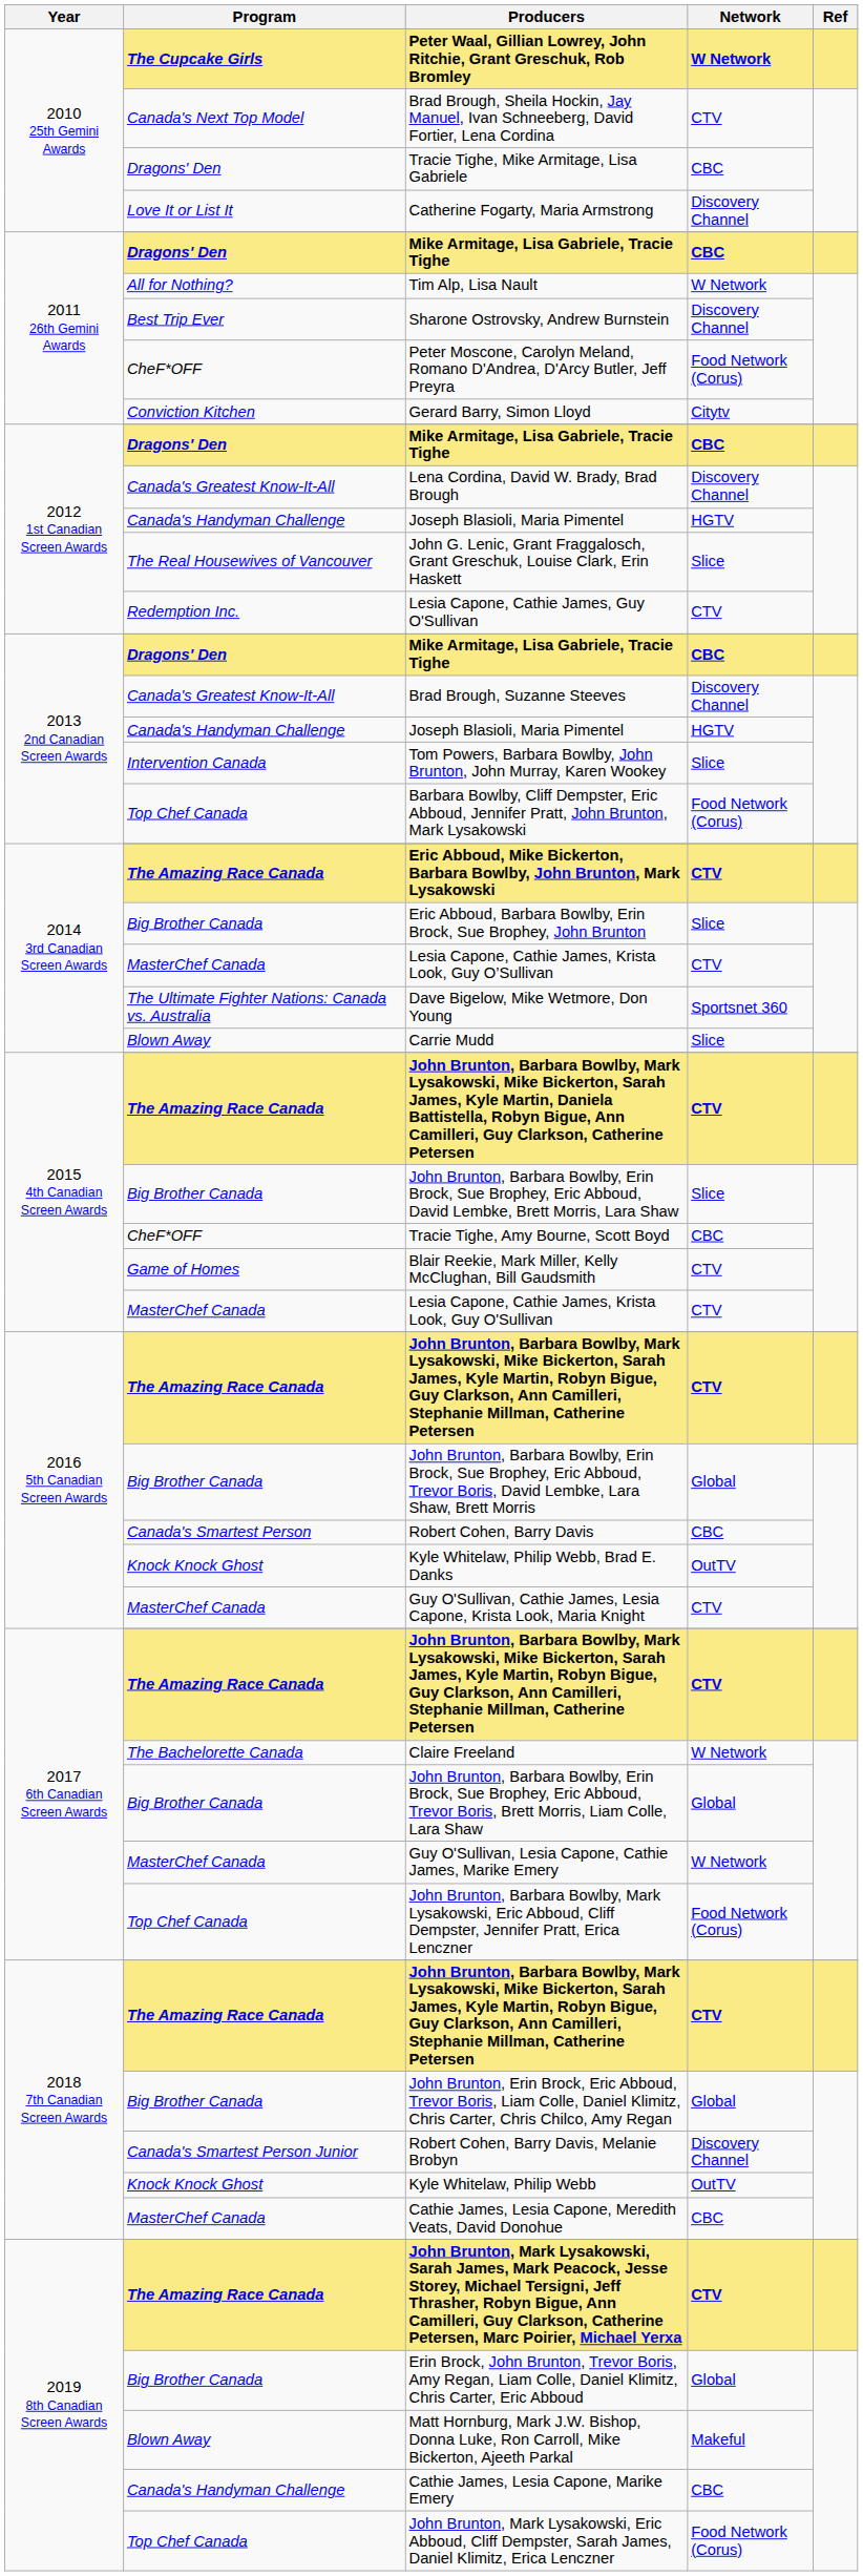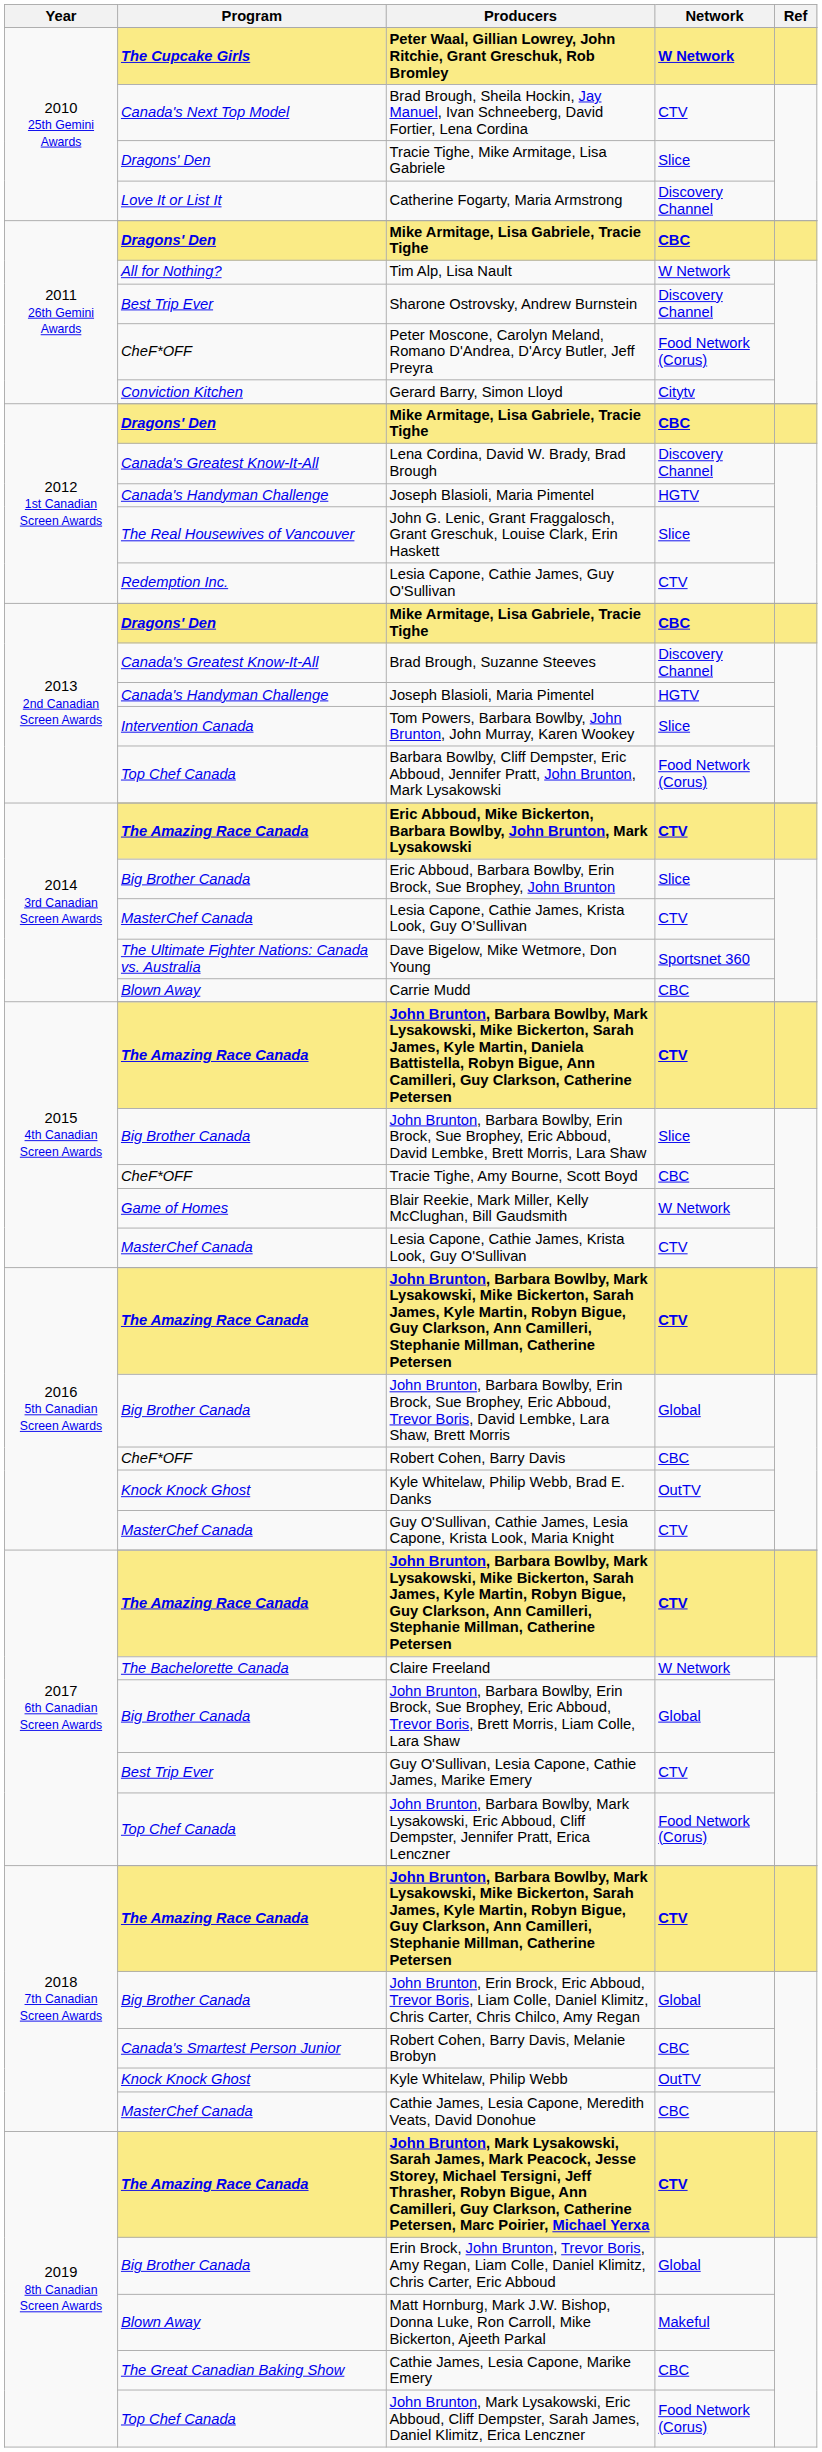 <table class="wikitable" style="width:100%;">
 <tr style="background:#bebebe;">
 <th style="width:8%;">Year</th>
 <th style="width:19%;">Program</th>
 <th style="width:19%;">Producers</th>
 <th style="width:8%;">Network</th>
 <th style="width:2%;">Ref</th>
 </tr>
 <tr>
 <td rowspan="5" align="center">2010 <br> <small><a href='#'>25th Gemini Awards</a></small></td>
 </tr>
 <tr style="background:#FAEB86;">
 <td><strong><em><a href='#'>The Cupcake Girls</a></em></strong></td>
 <td><strong>Peter Waal, Gillian Lowrey, John Ritchie, Grant Greschuk, Rob Bromley</strong></td>
 <td><strong><a href='#'>W Network</a></strong></td>
 <td></td>
 </tr>
 <tr>
 <td><em><a href='#'>Canada's Next Top Model</a></em></td>
 <td>Brad Brough, Sheila Hockin, <a href='#'>Jay Manuel</a>, Ivan Schneeberg, David Fortier, Lena Cordina</td>
 <td><a href='#'>CTV</a></td>
 <td rowspan=3></td>
 </tr>
 <tr>
 <td><em><a href='#'>Dragons' Den</a></em></td>
 <td>Tracie Tighe, Mike Armitage, Lisa Gabriele</td>
-<td><a href='#'>CBC</a></td>
+<td><a href='#'>Slice</a></td>
 </tr>
 <tr>
 <td><em><a href='#'>Love It or List It</a></em></td>
 <td>Catherine Fogarty, Maria Armstrong</td>
 <td><a href='#'>Discovery Channel</a></td>
 </tr>
 <tr>
 <td rowspan="6" align="center">2011 <br> <small><a href='#'>26th Gemini Awards</a></small></td>
 </tr>
 <tr style="background:#FAEB86;">
 <td><strong><em><a href='#'>Dragons' Den</a></em></strong></td>
 <td><strong>Mike Armitage, Lisa Gabriele, Tracie Tighe</strong></td>
 <td><strong><a href='#'>CBC</a></strong></td>
 <td></td>
 </tr>
 <tr>
 <td><em><a href='#'>All for Nothing?</a></em></td>
 <td>Tim Alp, Lisa Nault</td>
 <td><a href='#'>W Network</a></td>
 <td rowspan=4></td>
 </tr>
 <tr>
 <td><em><a href='#'>Best Trip Ever</a></em></td>
 <td>Sharone Ostrovsky, Andrew Burnstein</td>
 <td><a href='#'>Discovery Channel</a></td>
 </tr>
 <tr>
 <td><em>CheF*OFF</em></td>
 <td>Peter Moscone, Carolyn Meland, Romano D'Andrea, D'Arcy Butler, Jeff Preyra</td>
 <td><a href='#'>Food Network (Corus)</a></td>
 </tr>
 <tr>
 <td><em><a href='#'>Conviction Kitchen</a></em></td>
 <td>Gerard Barry, Simon Lloyd</td>
 <td><a href='#'>Citytv</a></td>
 </tr>
 <tr>
 <td rowspan="6" align="center">2012 <br> <small><a href='#'>1st Canadian Screen Awards</a></small></td>
 </tr>
 <tr style="background:#FAEB86;">
 <td><strong><em><a href='#'>Dragons' Den</a></em></strong></td>
 <td><strong>Mike Armitage, Lisa Gabriele, Tracie Tighe</strong></td>
 <td><strong><a href='#'>CBC</a></strong></td>
 <td></td>
 </tr>
 <tr>
 <td><em><a href='#'>Canada's Greatest Know-It-All</a></em></td>
 <td>Lena Cordina, David W. Brady, Brad Brough</td>
 <td><a href='#'>Discovery Channel</a></td>
 <td rowspan=4></td>
 </tr>
 <tr>
 <td><em><a href='#'>Canada's Handyman Challenge</a></em></td>
 <td>Joseph Blasioli, Maria Pimentel</td>
 <td><a href='#'>HGTV</a></td>
 </tr>
 <tr>
 <td><em><a href='#'>The Real Housewives of Vancouver</a></em></td>
 <td>John G. Lenic, Grant Fraggalosch, Grant Greschuk, Louise Clark, Erin Haskett</td>
 <td><a href='#'>Slice</a></td>
 </tr>
 <tr>
 <td><em><a href='#'>Redemption Inc.</a></em></td>
 <td>Lesia Capone, Cathie James, Guy O'Sullivan</td>
 <td><a href='#'>CTV</a></td>
 </tr>
 <tr>
 <td rowspan="6" align="center">2013 <br> <small><a href='#'>2nd Canadian Screen Awards</a></small></td>
 </tr>
 <tr style="background:#FAEB86;">
 <td><strong><em><a href='#'>Dragons' Den</a></em></strong></td>
 <td><strong>Mike Armitage, Lisa Gabriele, Tracie Tighe</strong></td>
 <td><strong><a href='#'>CBC</a></strong></td>
 <td></td>
 </tr>
 <tr>
 <td><em><a href='#'>Canada's Greatest Know-It-All</a></em></td>
 <td>Brad Brough, Suzanne Steeves</td>
 <td><a href='#'>Discovery Channel</a></td>
 <td rowspan=4></td>
 </tr>
 <tr>
 <td><em><a href='#'>Canada's Handyman Challenge</a></em></td>
 <td>Joseph Blasioli, Maria Pimentel</td>
 <td><a href='#'>HGTV</a></td>
 </tr>
 <tr>
 <td><em><a href='#'>Intervention Canada</a></em></td>
 <td>Tom Powers, Barbara Bowlby, <a href='#'>John Brunton</a>, John Murray, Karen Wookey</td>
 <td><a href='#'>Slice</a></td>
 </tr>
 <tr>
 <td><em><a href='#'>Top Chef Canada</a></em></td>
 <td>Barbara Bowlby, Cliff Dempster, Eric Abboud, Jennifer Pratt, <a href='#'>John Brunton</a>, Mark Lysakowski</td>
 <td><a href='#'>Food Network (Corus)</a></td>
 </tr>
 <tr>
 <td rowspan="6" align="center">2014 <br> <small><a href='#'>3rd Canadian Screen Awards</a></small></td>
 </tr>
 <tr style="background:#FAEB86;">
 <td><strong><em><a href='#'>The Amazing Race Canada</a></em></strong></td>
 <td><strong>Eric Abboud, Mike Bickerton, Barbara Bowlby, <a href='#'>John Brunton</a>, Mark Lysakowski</strong></td>
 <td><strong><a href='#'>CTV</a></strong></td>
 <td></td>
 </tr>
 <tr>
 <td><em><a href='#'>Big Brother Canada</a></em></td>
 <td>Eric Abboud, Barbara Bowlby, Erin Brock, Sue Brophey, <a href='#'>John Brunton</a></td>
 <td><a href='#'>Slice</a></td>
 <td rowspan=4></td>
 </tr>
 <tr>
 <td><em><a href='#'>MasterChef Canada</a></em></td>
 <td>Lesia Capone, Cathie James, Krista Look, Guy O’Sullivan</td>
 <td><a href='#'>CTV</a></td>
 </tr>
 <tr>
 <td><em><a href='#'>The Ultimate Fighter Nations: Canada vs. Australia</a></em></td>
 <td>Dave Bigelow, Mike Wetmore, Don Young</td>
 <td><a href='#'>Sportsnet 360</a></td>
 </tr>
 <tr>
 <td><em><a href='#'>Blown Away</a></em></td>
 <td>Carrie Mudd</td>
-<td><a href='#'>Slice</a></td>
+<td><a href='#'>CBC</a></td>
 </tr>
 <tr>
 <td rowspan="6" align="center">2015 <br> <small><a href='#'>4th Canadian Screen Awards</a></small></td>
 </tr>
 <tr style="background:#FAEB86;">
 <td><strong><em><a href='#'>The Amazing Race Canada</a></em></strong></td>
 <td><strong><a href='#'>John Brunton</a>, Barbara Bowlby, Mark Lysakowski, Mike Bickerton, Sarah James, Kyle Martin, Daniela Battistella, Robyn Bigue, Ann Camilleri, Guy Clarkson, Catherine Petersen</strong></td>
 <td><strong><a href='#'>CTV</a></strong></td>
 <td></td>
 </tr>
 <tr>
 <td><em><a href='#'>Big Brother Canada</a></em></td>
 <td><a href='#'>John Brunton</a>, Barbara Bowlby, Erin Brock, Sue Brophey, Eric Abboud, David Lembke, Brett Morris, Lara Shaw</td>
 <td><a href='#'>Slice</a></td>
 <td rowspan=4></td>
 </tr>
 <tr>
 <td><em>CheF*OFF</em></td>
 <td>Tracie Tighe, Amy Bourne, Scott Boyd</td>
 <td><a href='#'>CBC</a></td>
 </tr>
 <tr>
 <td><em><a href='#'>Game of Homes</a></em></td>
 <td>Blair Reekie, Mark Miller, Kelly McClughan, Bill Gaudsmith</td>
-<td><a href='#'>CTV</a></td>
+<td><a href='#'>W Network</a></td>
 </tr>
 <tr>
 <td><em><a href='#'>MasterChef Canada</a></em></td>
 <td>Lesia Capone, Cathie James, Krista Look, Guy O'Sullivan</td>
 <td><a href='#'>CTV</a></td>
 </tr>
 <tr>
 <td rowspan="6" align="center">2016 <br> <small><a href='#'>5th Canadian Screen Awards</a></small></td>
 </tr>
 <tr style="background:#FAEB86;">
 <td><strong><em><a href='#'>The Amazing Race Canada</a></em></strong></td>
 <td><strong><a href='#'>John Brunton</a>, Barbara Bowlby, Mark Lysakowski, Mike Bickerton, Sarah James, Kyle Martin, Robyn Bigue, Guy Clarkson, Ann Camilleri, Stephanie Millman, Catherine Petersen</strong></td>
 <td><strong><a href='#'>CTV</a></strong></td>
 <td></td>
 </tr>
 <tr>
 <td><em><a href='#'>Big Brother Canada</a></em></td>
 <td><a href='#'>John Brunton</a>, Barbara Bowlby, Erin Brock, Sue Brophey, Eric Abboud, <a href='#'>Trevor Boris</a>, David Lembke, Lara Shaw, Brett Morris</td>
 <td><a href='#'>Global</a></td>
 <td rowspan=4></td>
 </tr>
 <tr>
-<td><em><a href='#'>Canada's Smartest Person</a></em></td>
+<td><em>CheF*OFF</em></td>
 <td>Robert Cohen, Barry Davis</td>
 <td><a href='#'>CBC</a></td>
 </tr>
 <tr>
 <td><em><a href='#'>Knock Knock Ghost</a></em></td>
 <td>Kyle Whitelaw, Philip Webb, Brad E. Danks</td>
 <td><a href='#'>OutTV</a></td>
 </tr>
 <tr>
 <td><em><a href='#'>MasterChef Canada</a></em></td>
 <td>Guy O'Sullivan, Cathie James, Lesia Capone, Krista Look, Maria Knight</td>
 <td><a href='#'>CTV</a></td>
 </tr>
 <tr>
 <td rowspan="6" align="center">2017 <br> <small><a href='#'>6th Canadian Screen Awards</a></small></td>
 </tr>
 <tr style="background:#FAEB86;">
 <td><strong><em><a href='#'>The Amazing Race Canada</a></em></strong></td>
 <td><strong><a href='#'>John Brunton</a>, Barbara Bowlby, Mark Lysakowski, Mike Bickerton, Sarah James, Kyle Martin, Robyn Bigue, Guy Clarkson, Ann Camilleri, Stephanie Millman, Catherine Petersen</strong></td>
 <td><strong><a href='#'>CTV</a></strong></td>
 <td></td>
 </tr>
 <tr>
 <td><em><a href='#'>The Bachelorette Canada</a></em></td>
 <td>Claire Freeland</td>
 <td><a href='#'>W Network</a></td>
 <td rowspan=4></td>
 </tr>
 <tr>
 <td><em><a href='#'>Big Brother Canada</a></em></td>
 <td><a href='#'>John Brunton</a>, Barbara Bowlby, Erin Brock, Sue Brophey, Eric Abboud, <a href='#'>Trevor Boris</a>, Brett Morris, Liam Colle, Lara Shaw</td>
 <td><a href='#'>Global</a></td>
 </tr>
 <tr>
-<td><em><a href='#'>MasterChef Canada</a></em></td>
+<td><em><a href='#'>Best Trip Ever</a></em></td>
 <td>Guy O'Sullivan, Lesia Capone, Cathie James, Marike Emery</td>
-<td><a href='#'>W Network</a></td>
+<td><a href='#'>CTV</a></td>
 </tr>
 <tr>
 <td><em><a href='#'>Top Chef Canada</a></em></td>
 <td><a href='#'>John Brunton</a>, Barbara Bowlby, Mark Lysakowski, Eric Abboud, Cliff Dempster, Jennifer Pratt, Erica Lenczner</td>
 <td><a href='#'>Food Network (Corus)</a></td>
 </tr>
 <tr>
 <td rowspan="6" align="center">2018 <br> <small><a href='#'>7th Canadian Screen Awards</a></small></td>
 </tr>
 <tr style="background:#FAEB86;">
 <td><strong><em><a href='#'>The Amazing Race Canada</a></em></strong></td>
 <td><strong><a href='#'>John Brunton</a>, Barbara Bowlby, Mark Lysakowski, Mike Bickerton, Sarah James, Kyle Martin, Robyn Bigue, Guy Clarkson, Ann Camilleri, Stephanie Millman, Catherine Petersen</strong></td>
 <td><strong><a href='#'>CTV</a></strong></td>
 <td></td>
 </tr>
 <tr>
 <td><em><a href='#'>Big Brother Canada</a></em></td>
 <td><a href='#'>John Brunton</a>, Erin Brock, Eric Abboud, <a href='#'>Trevor Boris</a>, Liam Colle, Daniel Klimitz, Chris Carter, Chris Chilco, Amy Regan</td>
 <td><a href='#'>Global</a></td>
 <td rowspan=4></td>
 </tr>
 <tr>
 <td><em><a href='#'>Canada's Smartest Person Junior</a></em></td>
 <td>Robert Cohen, Barry Davis, Melanie Brobyn</td>
-<td><a href='#'>Discovery Channel</a></td>
+<td><a href='#'>CBC</a></td>
 </tr>
 <tr>
 <td><em><a href='#'>Knock Knock Ghost</a></em></td>
 <td>Kyle Whitelaw, Philip Webb</td>
 <td><a href='#'>OutTV</a></td>
 </tr>
 <tr>
 <td><em><a href='#'>MasterChef Canada</a></em></td>
 <td>Cathie James, Lesia Capone, Meredith Veats, David Donohue</td>
 <td><a href='#'>CBC</a></td>
 </tr>
 <tr>
 <td rowspan="6" align="center">2019 <br> <small><a href='#'>8th Canadian Screen Awards</a></small></td>
 </tr>
 <tr style="background:#FAEB86;">
 <td><strong><em><a href='#'>The Amazing Race Canada</a></em></strong></td>
 <td><strong><a href='#'>John Brunton</a>, Mark Lysakowski, Sarah James, Mark Peacock, Jesse Storey, Michael Tersigni, Jeff Thrasher, Robyn Bigue, Ann Camilleri, Guy Clarkson, Catherine Petersen, Marc Poirier, <a href='#'>Michael Yerxa</a></strong></td>
 <td><strong><a href='#'>CTV</a></strong></td>
 <td></td>
 </tr>
 <tr>
 <td><em><a href='#'>Big Brother Canada</a></em></td>
 <td>Erin Brock, <a href='#'>John Brunton</a>, <a href='#'>Trevor Boris</a>, Amy Regan, Liam Colle, Daniel Klimitz, Chris Carter, Eric Abboud</td>
 <td><a href='#'>Global</a></td>
 <td rowspan=4></td>
 </tr>
 <tr>
 <td><em><a href='#'>Blown Away</a></em></td>
 <td>Matt Hornburg, Mark J.W. Bishop, Donna Luke, Ron Carroll, Mike Bickerton, Ajeeth Parkal</td>
 <td><a href='#'>Makeful</a></td>
 </tr>
 <tr>
-<td><em><a href='#'>Canada's Handyman Challenge</a></em></td>
+<td><em><a href='#'>The Great Canadian Baking Show</a></em></td>
 <td>Cathie James, Lesia Capone, Marike Emery</td>
 <td><a href='#'>CBC</a></td>
 </tr>
 <tr>
 <td><em><a href='#'>Top Chef Canada</a></em></td>
 <td><a href='#'>John Brunton</a>, Mark Lysakowski, Eric Abboud, Cliff Dempster, Sarah James, Daniel Klimitz, Erica Lenczner</td>
 <td><a href='#'>Food Network (Corus)</a></td>
 </tr>
 </table>
